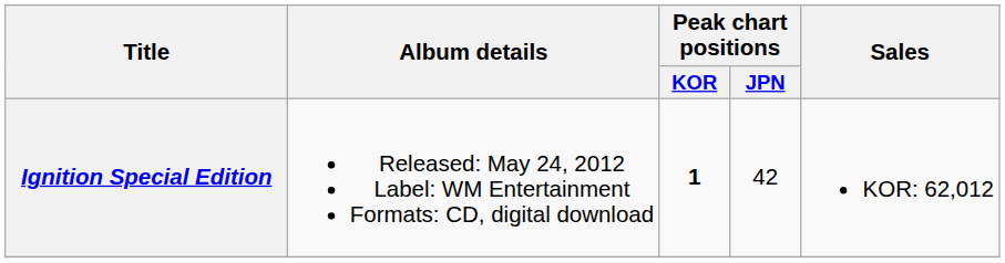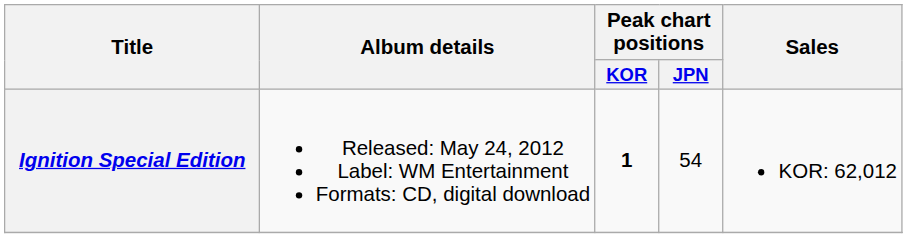 <table class="wikitable plainrowheaders" style="text-align:center;">
 <tr>
 <th scope="col" rowspan="2" style="width:12em;">Title</th>
 <th scope="col" rowspan="2">Album details</th>
 <th scope="col" colspan="2">Peak chart positions</th>
 <th scope="col" rowspan="2">Sales</th>
 </tr>
 <tr>
 <th scope="col" style="width:3em;font-size:90%;"><a href='#'>KOR</a><br></th>
 <th scope="col" style="width:3em;font-size:90%;"><a href='#'>JPN</a><br></th>
 </tr>
 <tr>
 <th scope="row"><em><a href='#'>Ignition Special Edition</a></em></th>
 <td><br><ul><li>Released: May 24, 2012</li><li>Label: WM Entertainment</li><li>Formats: CD, digital download</li></ul></td>
 <td><strong>1</strong></td>
-<td>42</td>
+<td>54</td>
 <td><br><ul><li>KOR: 62,012</li></ul></td>
 </tr>
 <tr>
 </tr>
 </table>
